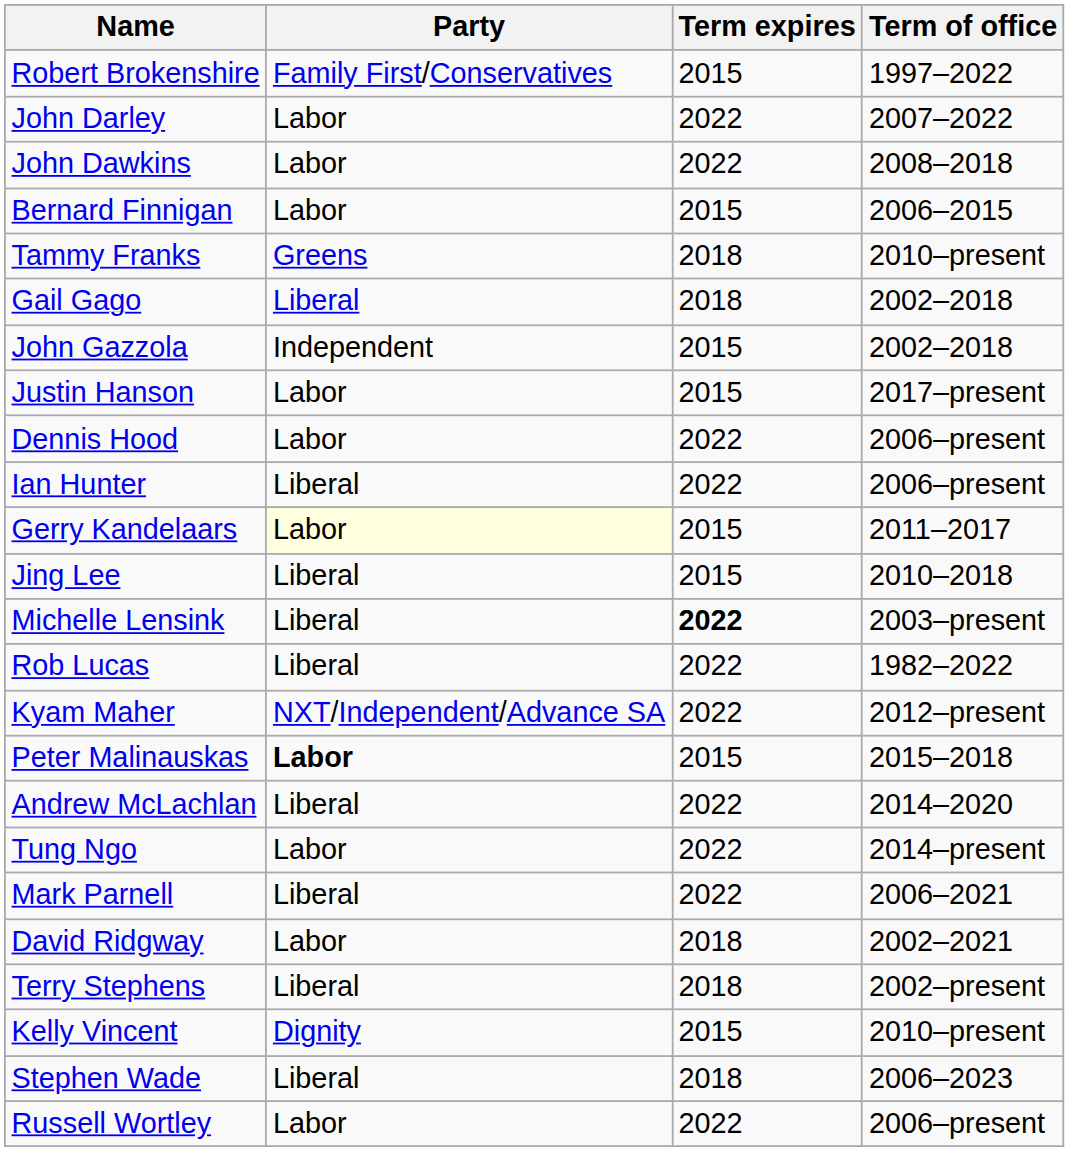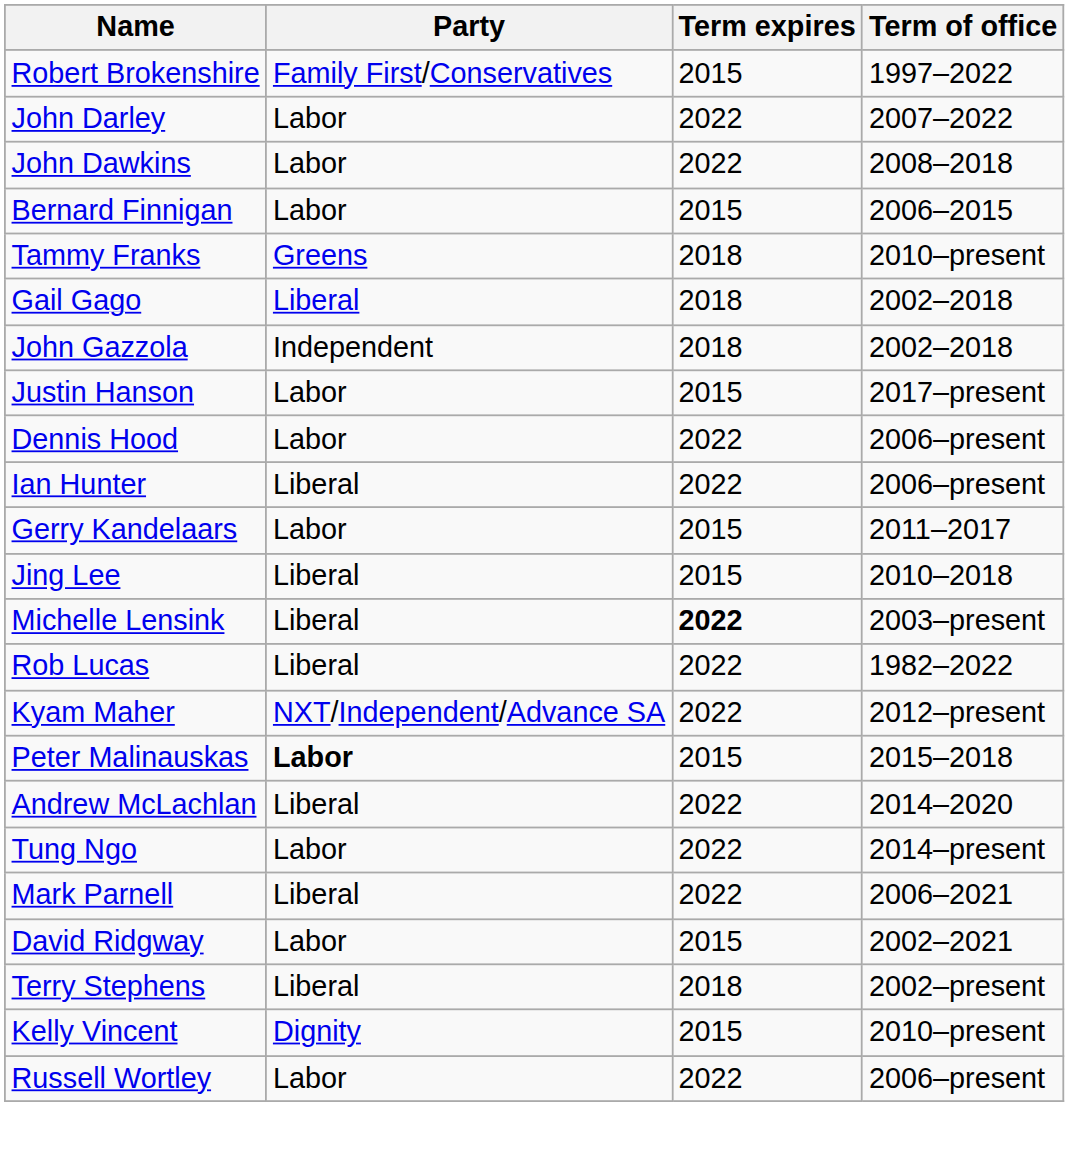 <table class="wikitable sortable">
 <tr>
 <th>Name</th>
 <th>Party</th>
 <th>Term expires</th>
 <th>Term of office</th>
 </tr>
 <tr>
 <td><a href='#'>Robert Brokenshire</a></td>
 <td><a href='#'>Family First</a>/<a href='#'>Conservatives</a></td>
 <td>2015</td>
 <td>1997–2022</td>
 </tr>
 <tr>
 <td><a href='#'>John Darley</a></td>
 <td>Labor</td>
 <td>2022</td>
 <td>2007–2022</td>
 </tr>
 <tr>
 <td><a href='#'>John Dawkins</a></td>
 <td>Labor</td>
 <td>2022</td>
 <td>2008–2018</td>
 </tr>
 <tr>
 <td><a href='#'>Bernard Finnigan</a> </td>
 <td>Labor</td>
 <td>2015</td>
 <td>2006–2015</td>
 </tr>
 <tr>
 <td><a href='#'>Tammy Franks</a></td>
 <td><a href='#'>Greens</a></td>
 <td>2018</td>
 <td>2010–present</td>
 </tr>
 <tr>
 <td><a href='#'>Gail Gago</a></td>
 <td><a href='#'>Liberal</a></td>
 <td>2018</td>
 <td>2002–2018</td>
 </tr>
 <tr>
 <td><a href='#'>John Gazzola</a></td>
 <td>Independent</td>
-<td>2015</td>
+<td>2018</td>
 <td>2002–2018</td>
 </tr>
 <tr>
 <td><a href='#'>Justin Hanson</a> </td>
 <td>Labor</td>
 <td>2015</td>
 <td>2017–present</td>
 </tr>
 <tr>
 <td><a href='#'>Dennis Hood</a></td>
 <td>Labor</td>
 <td>2022</td>
 <td>2006–present</td>
 </tr>
 <tr>
 <td><a href='#'>Ian Hunter</a></td>
 <td>Liberal</td>
 <td>2022</td>
 <td>2006–present</td>
 </tr>
 <tr>
 <td><a href='#'>Gerry Kandelaars</a> </td>
-<td style="background: lightyellow;">Labor</td>
+<td>Labor</td>
 <td>2015</td>
 <td>2011–2017</td>
 </tr>
 <tr>
 <td><a href='#'>Jing Lee</a></td>
 <td>Liberal</td>
 <td>2015</td>
 <td>2010–2018</td>
 </tr>
 <tr>
 <td><a href='#'>Michelle Lensink</a></td>
 <td>Liberal</td>
 <td><strong>2022</strong></td>
 <td>2003–present</td>
 </tr>
 <tr>
 <td><a href='#'>Rob Lucas</a></td>
 <td>Liberal</td>
 <td>2022</td>
 <td>1982–2022</td>
 </tr>
 <tr>
 <td><a href='#'>Kyam Maher</a></td>
 <td><a href='#'>NXT</a>/<a href='#'>Independent</a>/<a href='#'>Advance SA</a></td>
 <td>2022</td>
 <td>2012–present</td>
 </tr>
 <tr>
 <td><a href='#'>Peter Malinauskas</a> </td>
 <td><strong>Labor</strong></td>
 <td>2015</td>
 <td>2015–2018</td>
 </tr>
 <tr>
 <td><a href='#'>Andrew McLachlan</a></td>
 <td>Liberal</td>
 <td>2022</td>
 <td>2014–2020</td>
 </tr>
 <tr>
 <td><a href='#'>Tung Ngo</a></td>
 <td>Labor</td>
 <td>2022</td>
 <td>2014–present</td>
 </tr>
 <tr>
 <td><a href='#'>Mark Parnell</a></td>
 <td>Liberal</td>
 <td>2022</td>
 <td>2006–2021</td>
 </tr>
 <tr>
 <td><a href='#'>David Ridgway</a></td>
 <td>Labor</td>
-<td>2018</td>
+<td>2015</td>
 <td>2002–2021</td>
 </tr>
 <tr>
 <td><a href='#'>Terry Stephens</a></td>
 <td>Liberal</td>
 <td>2018</td>
 <td>2002–present</td>
 </tr>
 <tr>
 <td><a href='#'>Kelly Vincent</a></td>
 <td><a href='#'>Dignity</a></td>
 <td>2015</td>
 <td>2010–present</td>
 </tr>
 <tr>
-<td><a href='#'>Stephen Wade</a></td>
-<td>Liberal</td>
-<td>2018</td>
-<td>2006–2023</td>
-</tr>
-<tr>
 <td><a href='#'>Russell Wortley</a></td>
 <td>Labor</td>
 <td>2022</td>
 <td>2006–present</td>
 </tr>
 </table>
